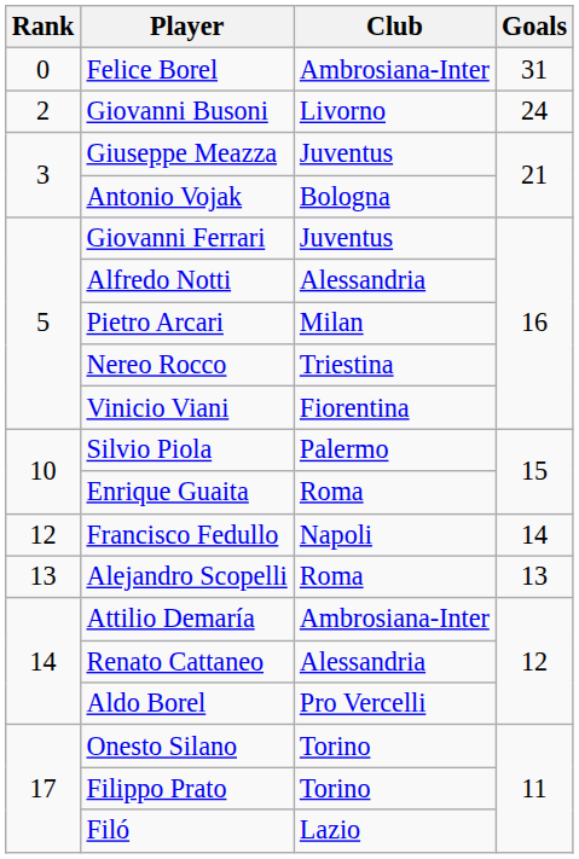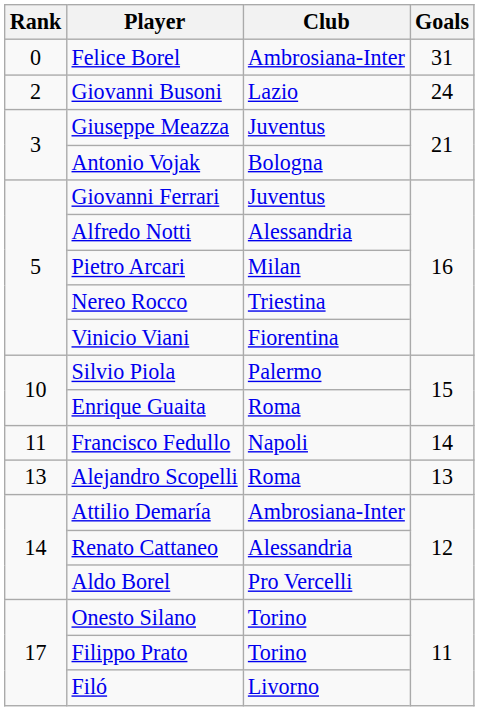 <table class="wikitable" style="text-align:center">
 <tr>
 <th>Rank</th>
 <th>Player</th>
 <th>Club</th>
 <th>Goals</th>
 </tr>
 <tr>
 <td>0</td>
 <td align="left"> <a href='#'>Felice Borel</a></td>
 <td align="left"><a href='#'>Ambrosiana-Inter</a></td>
 <td>31</td>
 </tr>
 <tr>
 <td>2</td>
 <td align="left"> <a href='#'>Giovanni Busoni</a></td>
-<td align="left"><a href='#'>Livorno</a></td>
+<td align="left"><a href='#'>Lazio</a></td>
 <td>24</td>
 </tr>
 <tr>
 <td rowspan="2">3</td>
 <td align="left"> <a href='#'>Giuseppe Meazza</a></td>
 <td align="left"><a href='#'>Juventus</a></td>
 <td rowspan="2">21</td>
 </tr>
 <tr>
 <td align="left"> <a href='#'>Antonio Vojak</a></td>
 <td align="left"><a href='#'>Bologna</a></td>
 </tr>
 <tr>
 <td rowspan="5">5</td>
 <td align="left"> <a href='#'>Giovanni Ferrari</a></td>
 <td align="left"><a href='#'>Juventus</a></td>
 <td rowspan="5">16</td>
 </tr>
 <tr>
 <td align="left"> <a href='#'>Alfredo Notti</a></td>
 <td align="left"><a href='#'>Alessandria</a></td>
 </tr>
 <tr>
 <td align="left"> <a href='#'>Pietro Arcari</a></td>
 <td align="left"><a href='#'>Milan</a></td>
 </tr>
 <tr>
 <td align="left"> <a href='#'>Nereo Rocco</a></td>
 <td align="left"><a href='#'>Triestina</a></td>
 </tr>
 <tr>
 <td align="left"> <a href='#'>Vinicio Viani</a></td>
 <td align="left"><a href='#'>Fiorentina</a></td>
 </tr>
 <tr>
 <td rowspan="2">10</td>
 <td align="left"> <a href='#'>Silvio Piola</a></td>
 <td align="left"><a href='#'>Palermo</a></td>
 <td rowspan="2">15</td>
 </tr>
 <tr>
 <td align="left">  <a href='#'>Enrique Guaita</a></td>
 <td align="left"><a href='#'>Roma</a></td>
 </tr>
 <tr>
-<td>12</td>
+<td>11</td>
 <td align="left">  <a href='#'>Francisco Fedullo</a></td>
 <td align="left"><a href='#'>Napoli</a></td>
 <td>14</td>
 </tr>
 <tr>
 <td>13</td>
 <td align="left">  <a href='#'>Alejandro Scopelli</a></td>
 <td align="left"><a href='#'>Roma</a></td>
 <td>13</td>
 </tr>
 <tr>
 <td rowspan="3">14</td>
 <td align="left">  <a href='#'>Attilio Demaría</a></td>
 <td align="left"><a href='#'>Ambrosiana-Inter</a></td>
 <td rowspan="3">12</td>
 </tr>
 <tr>
 <td align="left"> <a href='#'>Renato Cattaneo</a></td>
 <td align="left"><a href='#'>Alessandria</a></td>
 </tr>
 <tr>
 <td align="left"> <a href='#'>Aldo Borel</a></td>
 <td align="left"><a href='#'>Pro Vercelli</a></td>
 </tr>
 <tr>
 <td rowspan="3">17</td>
 <td align="left"> <a href='#'>Onesto Silano</a></td>
 <td align="left"><a href='#'>Torino</a></td>
 <td rowspan="3">11</td>
 </tr>
 <tr>
 <td align="left"> <a href='#'>Filippo Prato</a></td>
 <td align="left"><a href='#'>Torino</a></td>
 </tr>
 <tr>
 <td align="left"> <a href='#'>Filó</a></td>
-<td align="left"><a href='#'>Lazio</a></td>
+<td align="left"><a href='#'>Livorno</a></td>
 </tr>
 </table>
